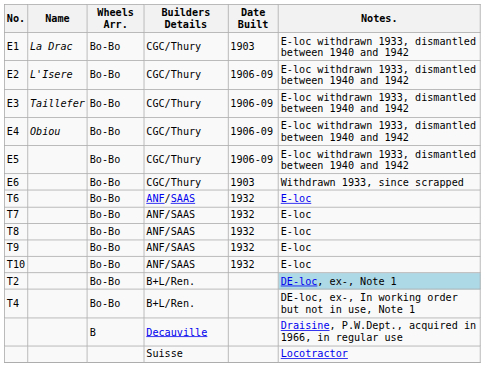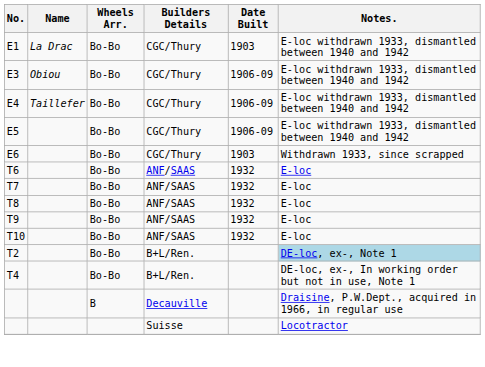 <table class="wikitable">
 <tr>
 <th>No.</th>
 <th>Name</th>
 <th>Wheels Arr.</th>
 <th>Builders Details</th>
 <th>Date Built</th>
 <th>Notes.</th>
 </tr>
 <tr>
 <td>E1</td>
 <td><em>La Drac</em></td>
 <td>Bo-Bo</td>
 <td>CGC/Thury</td>
 <td>1903</td>
 <td>E-loc withdrawn 1933, dismantled between 1940 and 1942</td>
 </tr>
 <tr>
-<td>E2</td>
-<td><em>L'Isere</em></td>
-<td>Bo-Bo</td>
-<td>CGC/Thury</td>
-<td>1906-09</td>
-<td>E-loc withdrawn 1933, dismantled between 1940 and 1942</td>
-</tr>
-<tr>
 <td>E3</td>
-<td><em>Taillefer</em></td>
+<td><em>Obiou</em></td>
 <td>Bo-Bo</td>
 <td>CGC/Thury</td>
 <td>1906-09</td>
 <td>E-loc withdrawn 1933, dismantled between 1940 and 1942</td>
 </tr>
 <tr>
 <td>E4</td>
-<td><em>Obiou</em></td>
+<td><em>Taillefer</em></td>
 <td>Bo-Bo</td>
 <td>CGC/Thury</td>
 <td>1906-09</td>
 <td>E-loc withdrawn 1933, dismantled between 1940 and 1942</td>
 </tr>
 <tr>
 <td>E5</td>
 <td></td>
 <td>Bo-Bo</td>
 <td>CGC/Thury</td>
 <td>1906-09</td>
 <td>E-loc withdrawn 1933, dismantled between 1940 and 1942</td>
 </tr>
 <tr>
 <td>E6</td>
 <td></td>
 <td>Bo-Bo</td>
 <td>CGC/Thury</td>
 <td>1903</td>
 <td>Withdrawn 1933, since scrapped</td>
 </tr>
 <tr>
 <td>T6</td>
 <td></td>
 <td>Bo-Bo</td>
 <td><a href='#'>ANF</a>/<a href='#'>SAAS</a></td>
 <td>1932</td>
 <td><a href='#'>E-loc</a></td>
 </tr>
 <tr>
 <td>T7</td>
 <td></td>
 <td>Bo-Bo</td>
 <td>ANF/SAAS</td>
 <td>1932</td>
 <td>E-loc</td>
 </tr>
 <tr>
 <td>T8</td>
 <td></td>
 <td>Bo-Bo</td>
 <td>ANF/SAAS</td>
 <td>1932</td>
 <td>E-loc</td>
 </tr>
 <tr>
 <td>T9</td>
 <td></td>
 <td>Bo-Bo</td>
 <td>ANF/SAAS</td>
 <td>1932</td>
 <td>E-loc</td>
 </tr>
 <tr>
 <td>T10</td>
 <td></td>
 <td>Bo-Bo</td>
 <td>ANF/SAAS</td>
 <td>1932</td>
 <td>E-loc</td>
 </tr>
 <tr>
 <td>T2</td>
 <td></td>
 <td>Bo-Bo</td>
 <td>B+L/Ren.</td>
 <td></td>
 <td style="background: lightblue;"><a href='#'>DE-loc</a>, ex-, Note 1</td>
 </tr>
 <tr>
 <td>T4</td>
 <td></td>
 <td>Bo-Bo</td>
 <td>B+L/Ren.</td>
 <td></td>
 <td>DE-loc, ex-, In working order but not in use, Note 1</td>
 </tr>
 <tr>
 <td></td>
 <td></td>
 <td>B</td>
 <td><a href='#'>Decauville</a></td>
 <td></td>
 <td><a href='#'>Draisine</a>, P.W.Dept., acquired in 1966, in regular use</td>
 </tr>
 <tr>
 <td></td>
 <td></td>
 <td></td>
 <td>Suisse</td>
 <td></td>
 <td><a href='#'>Locotractor</a></td>
 </tr>
 <tr>
 </tr>
 </table>
